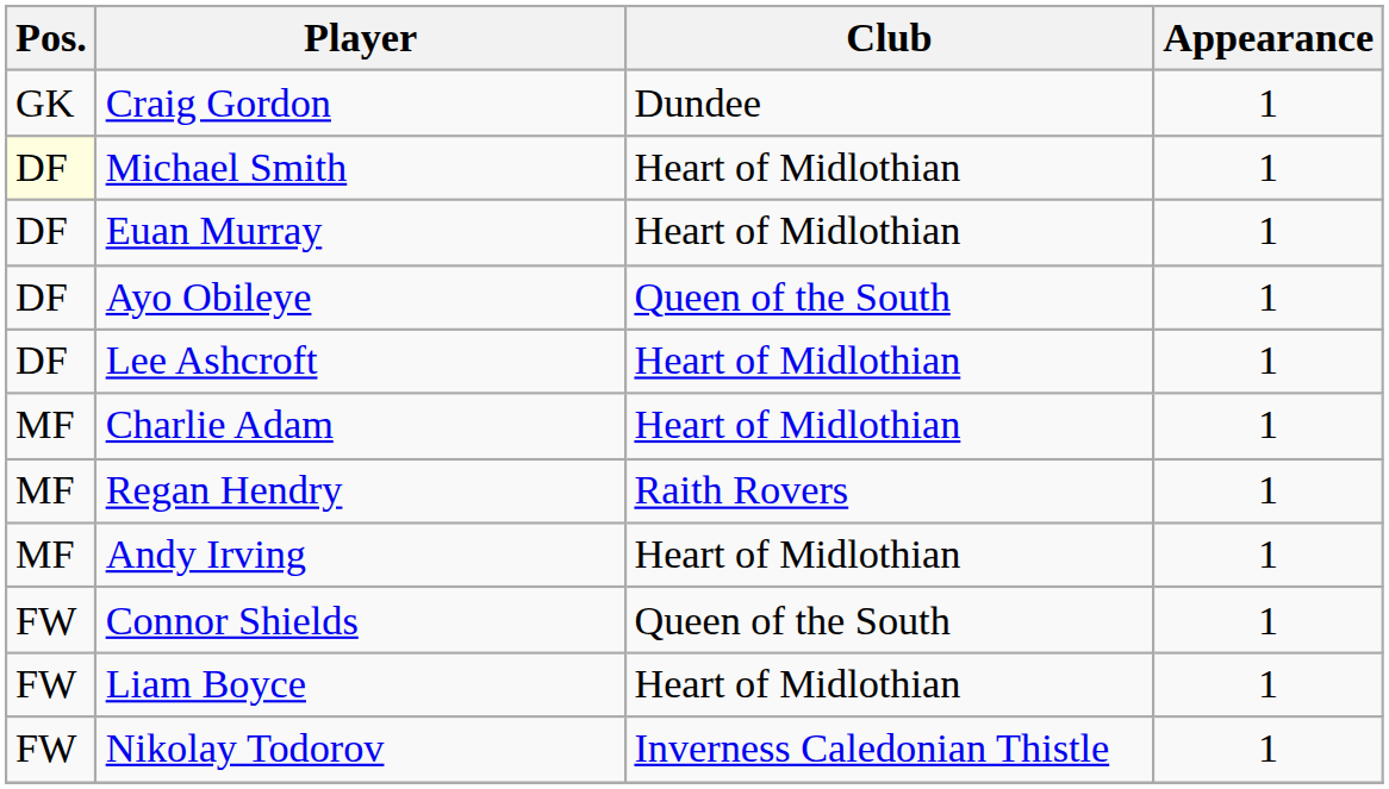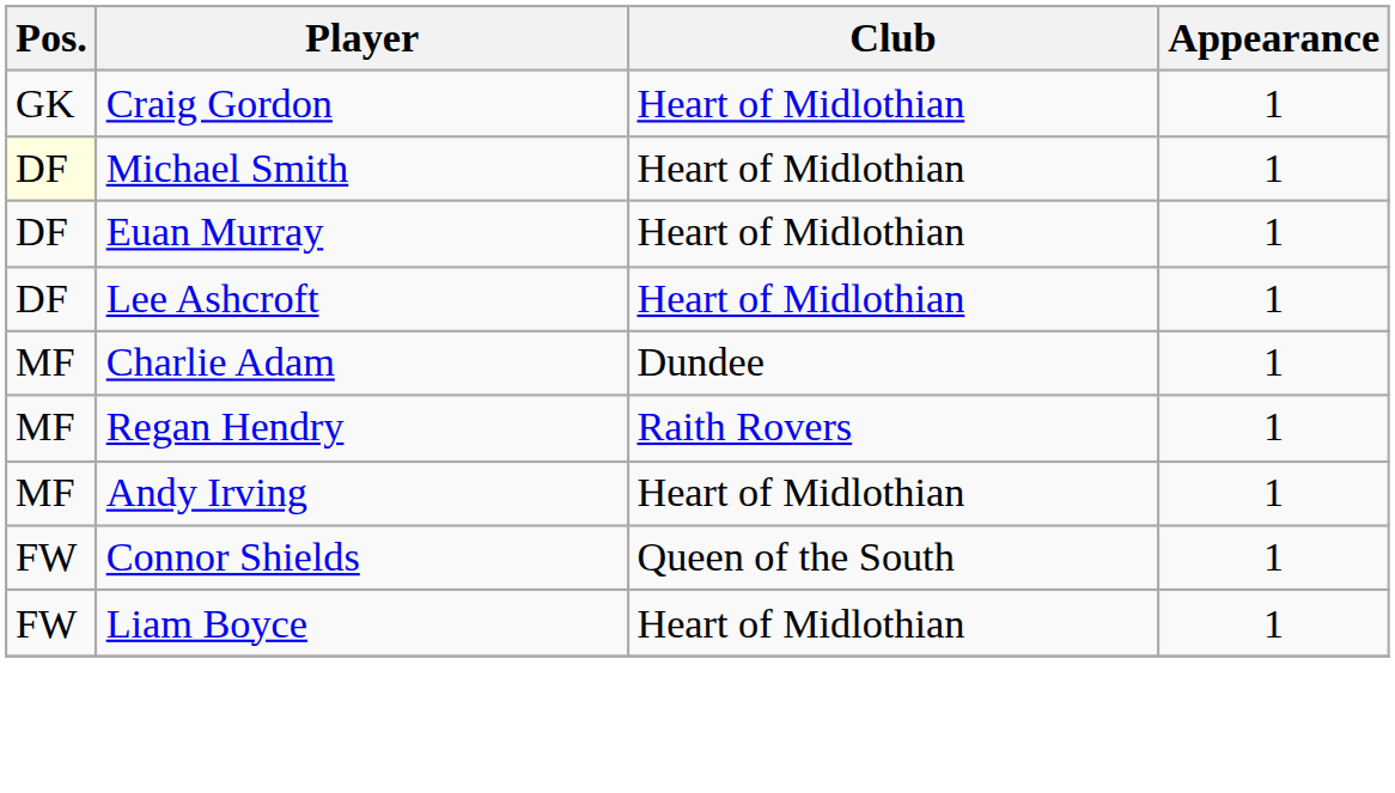 <table class="wikitable">
 <tr>
 <th>Pos.</th>
 <th>Player</th>
 <th>Club</th>
 <th>Appearance</th>
 </tr>
 <tr>
 <td>GK</td>
 <td style="width:200px;"><a href='#'>Craig Gordon</a></td>
-<td>Dundee</td>
+<td style="width:200px;"><a href='#'>Heart of Midlothian</a></td>
 <td align="center">1</td>
 </tr>
 <tr>
 <td style="background: lightyellow;">DF</td>
 <td><a href='#'>Michael Smith</a></td>
 <td>Heart of Midlothian</td>
 <td align="center">1</td>
 </tr>
 <tr>
 <td>DF</td>
 <td><a href='#'>Euan Murray</a></td>
 <td>Heart of Midlothian</td>
 <td align="center">1</td>
 </tr>
 <tr>
 <td>DF</td>
-<td><a href='#'>Ayo Obileye</a></td>
-<td><a href='#'>Queen of the South</a></td>
-<td align="center">1</td>
-</tr>
-<tr>
-<td>DF</td>
 <td><a href='#'>Lee Ashcroft</a></td>
 <td style="width:200px;"><a href='#'>Heart of Midlothian</a></td>
 <td align="center">1</td>
 </tr>
 <tr>
 <td>MF</td>
 <td><a href='#'>Charlie Adam</a></td>
-<td style="width:200px;"><a href='#'>Heart of Midlothian</a></td>
+<td>Dundee</td>
 <td align="center">1</td>
 </tr>
 <tr>
 <td>MF</td>
 <td><a href='#'>Regan Hendry</a></td>
 <td><a href='#'>Raith Rovers</a></td>
 <td align="center">1</td>
 </tr>
 <tr>
 <td>MF</td>
 <td><a href='#'>Andy Irving</a></td>
 <td>Heart of Midlothian</td>
 <td align="center">1</td>
 </tr>
 <tr>
 <td>FW</td>
 <td><a href='#'>Connor Shields</a></td>
 <td>Queen of the South</td>
 <td align="center">1</td>
 </tr>
 <tr>
 <td>FW</td>
 <td><a href='#'>Liam Boyce</a></td>
 <td>Heart of Midlothian</td>
 <td align="center">1</td>
 </tr>
 <tr>
-<td>FW</td>
-<td><a href='#'>Nikolay Todorov</a></td>
-<td><a href='#'>Inverness Caledonian Thistle</a></td>
-<td align="center">1</td>
-</tr>
-<tr>
 </tr>
 </table>
